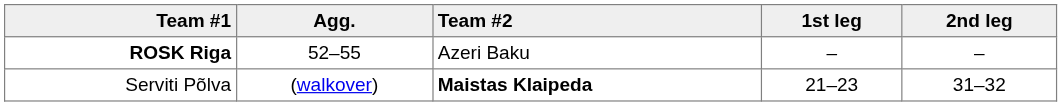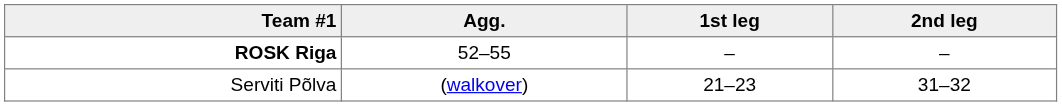 <table border="1" cellspacing="0" cellpadding="4"  style="border-collapse:collapse; width:70%;">
 <tr style="background:#efefef;">
 <th align=right>Team #1</th>
 <th>Agg.</th>
-<th style="text-align:left;">Team #2</th>
 <th>1st leg</th>
 <th>2nd leg</th>
 </tr>
 <tr>
 <td align=right><strong>ROSK Riga</strong> </td>
 <td align=center>52–55</td>
-<td> Azeri Baku</td>
 <td align=center>–</td>
 <td align=center>–</td>
 </tr>
 <tr>
 <td align=right>Serviti Põlva </td>
 <td align=center>(<a href='#'>walkover</a>)</td>
-<td> <strong>Maistas Klaipeda</strong></td>
 <td align=center>21–23</td>
 <td align=center>31–32</td>
 </tr>
 </table>
